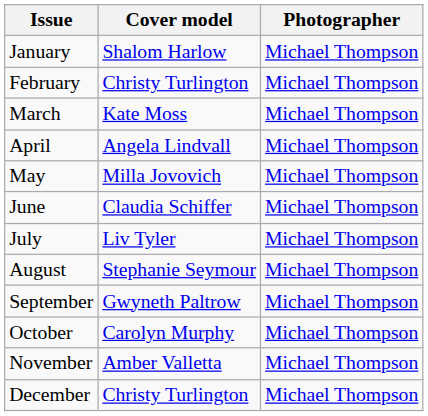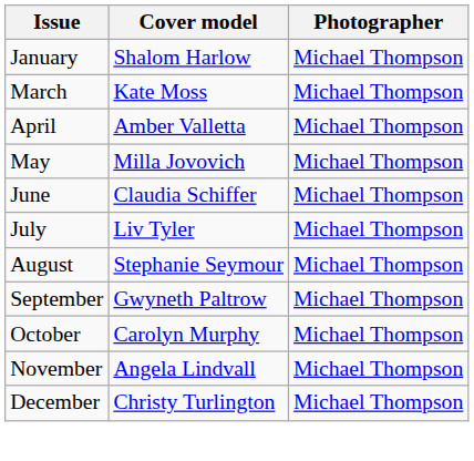 <table class="sortable wikitable">
 <tr>
 <th>Issue</th>
 <th>Cover model</th>
 <th>Photographer</th>
 </tr>
 <tr>
 <td>January</td>
 <td><a href='#'>Shalom Harlow</a></td>
 <td><a href='#'>Michael Thompson</a></td>
 </tr>
 <tr>
-<td>February</td>
-<td><a href='#'>Christy Turlington</a></td>
-<td><a href='#'>Michael Thompson</a></td>
-</tr>
-<tr>
 <td>March</td>
 <td><a href='#'>Kate Moss</a></td>
 <td><a href='#'>Michael Thompson</a></td>
 </tr>
 <tr>
 <td>April</td>
-<td><a href='#'>Angela Lindvall</a></td>
+<td><a href='#'>Amber Valletta</a></td>
 <td><a href='#'>Michael Thompson</a></td>
 </tr>
 <tr>
 <td>May</td>
 <td><a href='#'>Milla Jovovich</a></td>
 <td><a href='#'>Michael Thompson</a></td>
 </tr>
 <tr>
 <td>June</td>
 <td><a href='#'>Claudia Schiffer</a></td>
 <td><a href='#'>Michael Thompson</a></td>
 </tr>
 <tr>
 <td>July</td>
 <td><a href='#'>Liv Tyler</a></td>
 <td><a href='#'>Michael Thompson</a></td>
 </tr>
 <tr>
 <td>August</td>
 <td><a href='#'>Stephanie Seymour</a></td>
 <td><a href='#'>Michael Thompson</a></td>
 </tr>
 <tr>
 <td>September</td>
 <td><a href='#'>Gwyneth Paltrow</a></td>
 <td><a href='#'>Michael Thompson</a></td>
 </tr>
 <tr>
 <td>October</td>
 <td><a href='#'>Carolyn Murphy</a></td>
 <td><a href='#'>Michael Thompson</a></td>
 </tr>
 <tr>
 <td>November</td>
-<td><a href='#'>Amber Valletta</a></td>
+<td><a href='#'>Angela Lindvall</a></td>
 <td><a href='#'>Michael Thompson</a></td>
 </tr>
 <tr>
 <td>December</td>
 <td><a href='#'>Christy Turlington</a></td>
 <td><a href='#'>Michael Thompson</a></td>
 </tr>
 </table>
